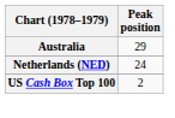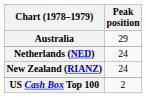 <table class="wikitable sortable plainrowheaders">
 <tr>
 <th align="left">Chart (1978–1979)</th>
 <th style="text-align:center;">Peak<br>position</th>
 </tr>
 <tr>
 <th scope="row">Australia </th>
 <td style="text-align:center;">29</td>
 </tr>
 <tr>
 </tr>
 <tr>
 </tr>
 <tr>
 <th scope="row">Netherlands (<a href='#'>NED</a>)</th>
 <td style="text-align:center;">24</td>
 </tr>
 <tr>
+<th scope="row">New Zealand (<a href='#'>RIANZ</a>)</th>
+<td style="text-align:center;">24</td>
+</tr>
+<tr>
 </tr>
 <tr>
 </tr>
 <tr>
 <th scope="row">US <em><a href='#'>Cash Box</a></em> Top 100</th>
 <td style="text-align:center;">2</td>
 </tr>
 </table>
